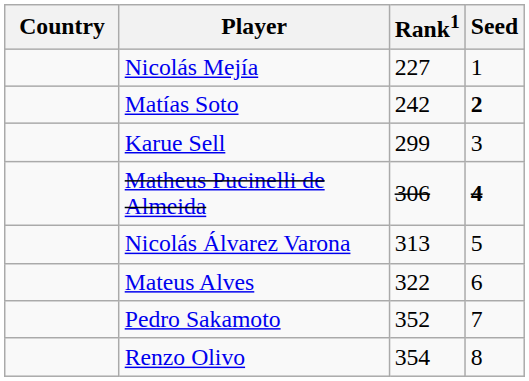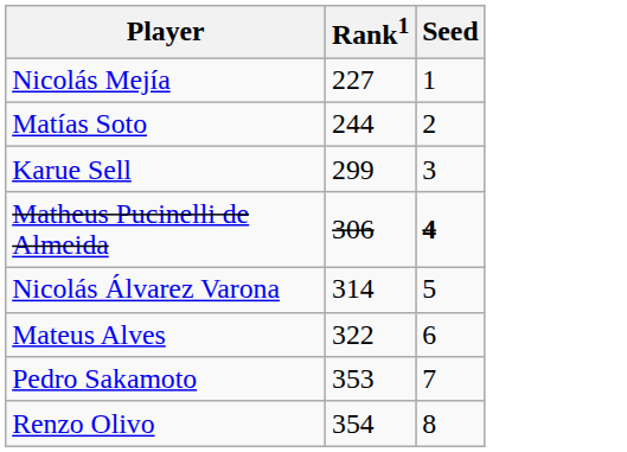 <table class="sortable wikitable">
 <tr>
-<th width="70">Country</th>
 <th width="175">Player</th>
 <th>Rank<sup>1</sup></th>
 <th>Seed</th>
 </tr>
 <tr>
-<td></td>
 <td><a href='#'>Nicolás Mejía</a></td>
 <td>227</td>
 <td>1</td>
 </tr>
 <tr>
-<td></td>
 <td><a href='#'>Matías Soto</a></td>
-<td>242</td>
-<td><strong>2</strong></td>
+<td>244</td>
+<td>2</td>
 </tr>
 <tr>
-<td></td>
 <td><a href='#'>Karue Sell</a></td>
 <td>299</td>
 <td>3</td>
 </tr>
 <tr>
-<td><s></s></td>
 <td><s><a href='#'>Matheus Pucinelli de Almeida</a></s></td>
 <td><s>306</s></td>
 <td><strong><s>4</s></strong></td>
 </tr>
 <tr>
-<td></td>
 <td><a href='#'>Nicolás Álvarez Varona</a></td>
-<td>313</td>
+<td>314</td>
 <td>5</td>
 </tr>
 <tr>
-<td></td>
 <td><a href='#'>Mateus Alves</a></td>
 <td>322</td>
 <td>6</td>
 </tr>
 <tr>
-<td></td>
 <td><a href='#'>Pedro Sakamoto</a></td>
-<td>352</td>
+<td>353</td>
 <td>7</td>
 </tr>
 <tr>
-<td></td>
 <td><a href='#'>Renzo Olivo</a></td>
 <td>354</td>
 <td>8</td>
 </tr>
 </table>
